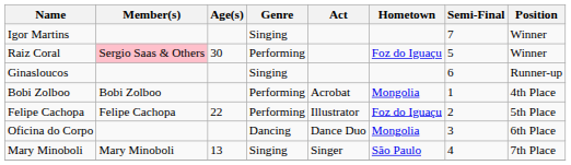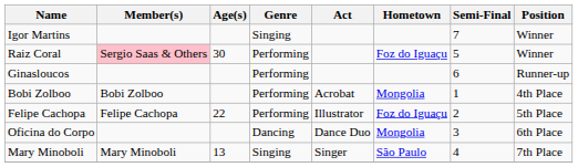 <table class="wikitable sortable">
 <tr>
 <th>Name</th>
 <th>Member(s)</th>
 <th>Age(s)</th>
 <th>Genre</th>
 <th>Act</th>
 <th>Hometown</th>
 <th>Semi-Final</th>
 <th>Position</th>
 </tr>
 <tr>
 <td>Igor Martins</td>
 <td></td>
 <td></td>
 <td>Singing</td>
 <td></td>
 <td></td>
 <td>7</td>
 <td>Winner</td>
 </tr>
 <tr>
 <td>Raiz Coral</td>
 <td style="background: pink;">Sergio Saas & Others</td>
 <td>30</td>
 <td>Performing</td>
 <td></td>
 <td><a href='#'>Foz do Iguaçu</a></td>
 <td>5</td>
 <td>Winner</td>
 </tr>
 <tr>
 <td>Ginasloucos</td>
 <td></td>
 <td></td>
-<td>Singing</td>
+<td>Performing</td>
 <td></td>
 <td></td>
 <td>6</td>
 <td>Runner-up</td>
 </tr>
 <tr>
 <td>Bobi Zolboo</td>
 <td>Bobi Zolboo</td>
 <td></td>
 <td>Performing</td>
 <td>Acrobat</td>
 <td><a href='#'>Mongolia</a></td>
 <td>1</td>
 <td>4th Place</td>
 </tr>
 <tr>
 <td>Felipe Cachopa</td>
 <td>Felipe Cachopa</td>
 <td>22</td>
 <td>Performing</td>
 <td>Illustrator</td>
 <td><a href='#'>Foz do Iguaçu</a></td>
 <td>2</td>
 <td>5th Place</td>
 </tr>
 <tr>
 <td>Oficina do Corpo</td>
 <td></td>
 <td></td>
 <td>Dancing</td>
 <td>Dance Duo</td>
 <td><a href='#'>Mongolia</a></td>
 <td>3</td>
 <td>6th Place</td>
 </tr>
 <tr>
 <td>Mary Minoboli</td>
 <td>Mary Minoboli</td>
 <td>13</td>
 <td>Singing</td>
 <td>Singer</td>
 <td><a href='#'>São Paulo</a></td>
 <td>4</td>
 <td>7th Place</td>
 </tr>
 <tr>
 </tr>
 </table>
